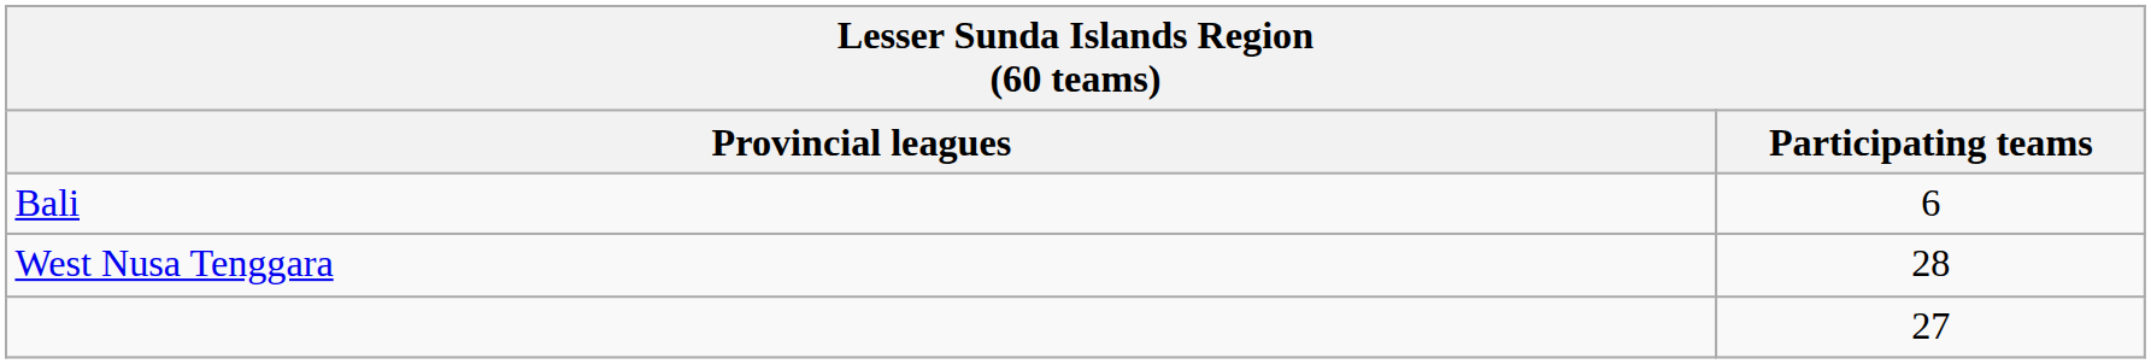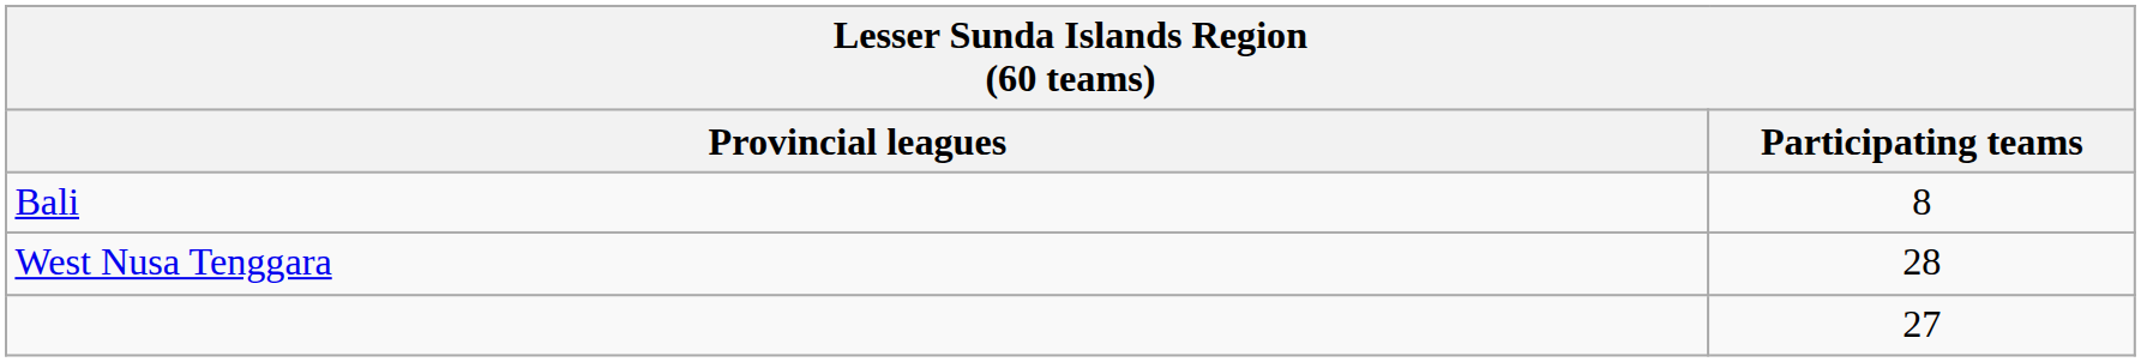 <table class="wikitable sortable" style="width:100%;">
 <tr>
 <th colspan="2"><strong>Lesser Sunda Islands Region</strong><br>(60 teams)</th>
 </tr>
 <tr>
 <th style="width:80%;">Provincial leagues</th>
 <th style="width:20%;">Participating teams</th>
 </tr>
 <tr>
 <td> <a href='#'>Bali</a></td>
-<td align=center>6</td>
+<td align=center>8</td>
 </tr>
 <tr>
 <td> <a href='#'>West Nusa Tenggara</a></td>
 <td align=center>28</td>
 </tr>
 <tr>
 <td> </td>
 <td align=center>27</td>
 </tr>
 </table>
